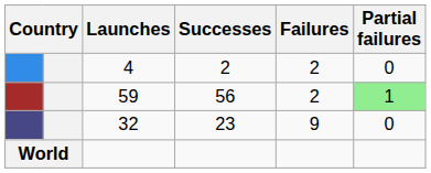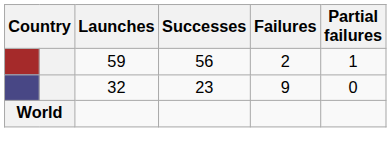 <table class="wikitable sortable" style="text-align:center;">
 <tr>
 <th scope=col colspan=2>Country</th>
 <th scope=col>Launches</th>
 <th scope=col>Successes</th>
 <th scope=col>Failures</th>
 <th scope=col>Partial<br>failures</th>
 </tr>
 <tr>
-<th scope=row style="background:#318CE7;"></th>
-<th style="text-align:left;"></th>
-<td>4</td>
-<td>2</td>
-<td>2</td>
-<td>0</td>
-</tr>
-<tr>
 <th scope=row style="background:brown;"></th>
 <th style="text-align:left;"></th>
 <td>59</td>
 <td>56</td>
 <td>2</td>
-<td style="background: lightgreen;">1</td>
+<td>1</td>
 </tr>
 <tr>
 <th scope=row style="background:#484785;"></th>
 <th style="text-align:left;"></th>
 <td>32</td>
 <td>23</td>
 <td>9</td>
 <td>0</td>
 </tr>
 <tr>
 <th colspan="2">World</th>
 <td></td>
 <td></td>
 <td></td>
 <td></td>
 </tr>
 </table>
